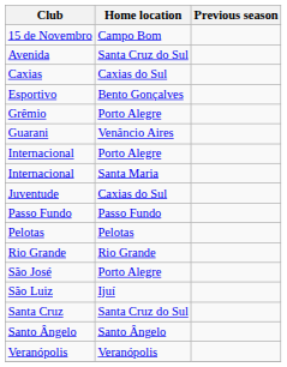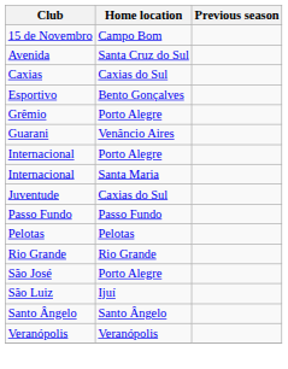 <table class="wikitable sortable">
 <tr>
 <th>Club</th>
 <th>Home location</th>
 <th>Previous season</th>
 </tr>
 <tr>
 <td><a href='#'>15 de Novembro</a></td>
 <td><a href='#'>Campo Bom</a></td>
 <td></td>
 </tr>
 <tr>
 <td><a href='#'>Avenida</a></td>
 <td><a href='#'>Santa Cruz do Sul</a></td>
 <td></td>
 </tr>
 <tr>
 <td><a href='#'>Caxias</a></td>
 <td><a href='#'>Caxias do Sul</a></td>
 <td></td>
 </tr>
 <tr>
 <td><a href='#'>Esportivo</a></td>
 <td><a href='#'>Bento Gonçalves</a></td>
 <td></td>
 </tr>
 <tr>
 <td><a href='#'>Grêmio</a></td>
 <td><a href='#'>Porto Alegre</a></td>
 <td></td>
 </tr>
 <tr>
 <td><a href='#'>Guarani</a></td>
 <td><a href='#'>Venâncio Aires</a></td>
 <td></td>
 </tr>
 <tr>
 <td><a href='#'>Internacional</a></td>
 <td><a href='#'>Porto Alegre</a></td>
 <td></td>
 </tr>
 <tr>
 <td><a href='#'>Internacional</a></td>
 <td><a href='#'>Santa Maria</a></td>
 <td></td>
 </tr>
 <tr>
 <td><a href='#'>Juventude</a></td>
 <td><a href='#'>Caxias do Sul</a></td>
 <td></td>
 </tr>
 <tr>
 <td><a href='#'>Passo Fundo</a></td>
 <td><a href='#'>Passo Fundo</a></td>
 <td></td>
 </tr>
 <tr>
 <td><a href='#'>Pelotas</a></td>
 <td><a href='#'>Pelotas</a></td>
 <td></td>
 </tr>
 <tr>
 <td><a href='#'>Rio Grande</a></td>
 <td><a href='#'>Rio Grande</a></td>
 <td></td>
 </tr>
 <tr>
 <td><a href='#'>São José</a></td>
 <td><a href='#'>Porto Alegre</a></td>
 <td></td>
 </tr>
 <tr>
 <td><a href='#'>São Luiz</a></td>
 <td><a href='#'>Ijuí</a></td>
 <td></td>
 </tr>
 <tr>
-<td><a href='#'>Santa Cruz</a></td>
-<td><a href='#'>Santa Cruz do Sul</a></td>
-<td></td>
-</tr>
-<tr>
 <td><a href='#'>Santo Ângelo</a></td>
 <td><a href='#'>Santo Ângelo</a></td>
 <td></td>
 </tr>
 <tr>
 <td><a href='#'>Veranópolis</a></td>
 <td><a href='#'>Veranópolis</a></td>
 <td></td>
 </tr>
 <tr>
 </tr>
 </table>
